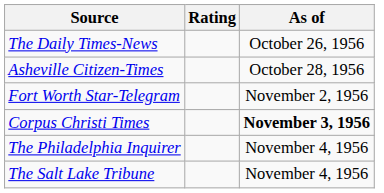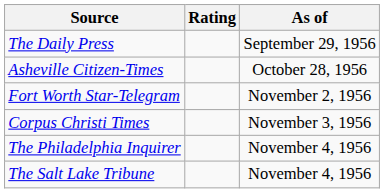 <table class="wikitable nowrap" style="text-align:center">
 <tr>
 <th>Source</th>
 <th>Rating</th>
 <th>As of</th>
 </tr>
 <tr>
-<td align="left"><em><a href='#'>The Daily Times-News</a></em></td>
+<td align="left"><em><a href='#'>The Daily Press</a></em></td>
 <td></td>
-<td>October 26, 1956</td>
+<td>September 29, 1956</td>
 </tr>
 <tr>
 <td align="left"><em><a href='#'>Asheville Citizen-Times</a></em></td>
 <td></td>
 <td>October 28, 1956</td>
 </tr>
 <tr>
 <td align="left"><em><a href='#'>Fort Worth Star-Telegram</a></em></td>
 <td></td>
 <td>November 2, 1956</td>
 </tr>
 <tr>
 <td align="left"><em><a href='#'>Corpus Christi Times</a></em></td>
 <td></td>
-<td><strong>November 3, 1956</strong></td>
+<td>November 3, 1956</td>
 </tr>
 <tr>
 <td align="left"><em><a href='#'>The Philadelphia Inquirer</a></em></td>
 <td></td>
 <td>November 4, 1956</td>
 </tr>
 <tr>
 <td align="left"><em><a href='#'>The Salt Lake Tribune</a></em></td>
 <td></td>
 <td>November 4, 1956</td>
 </tr>
 </table>
